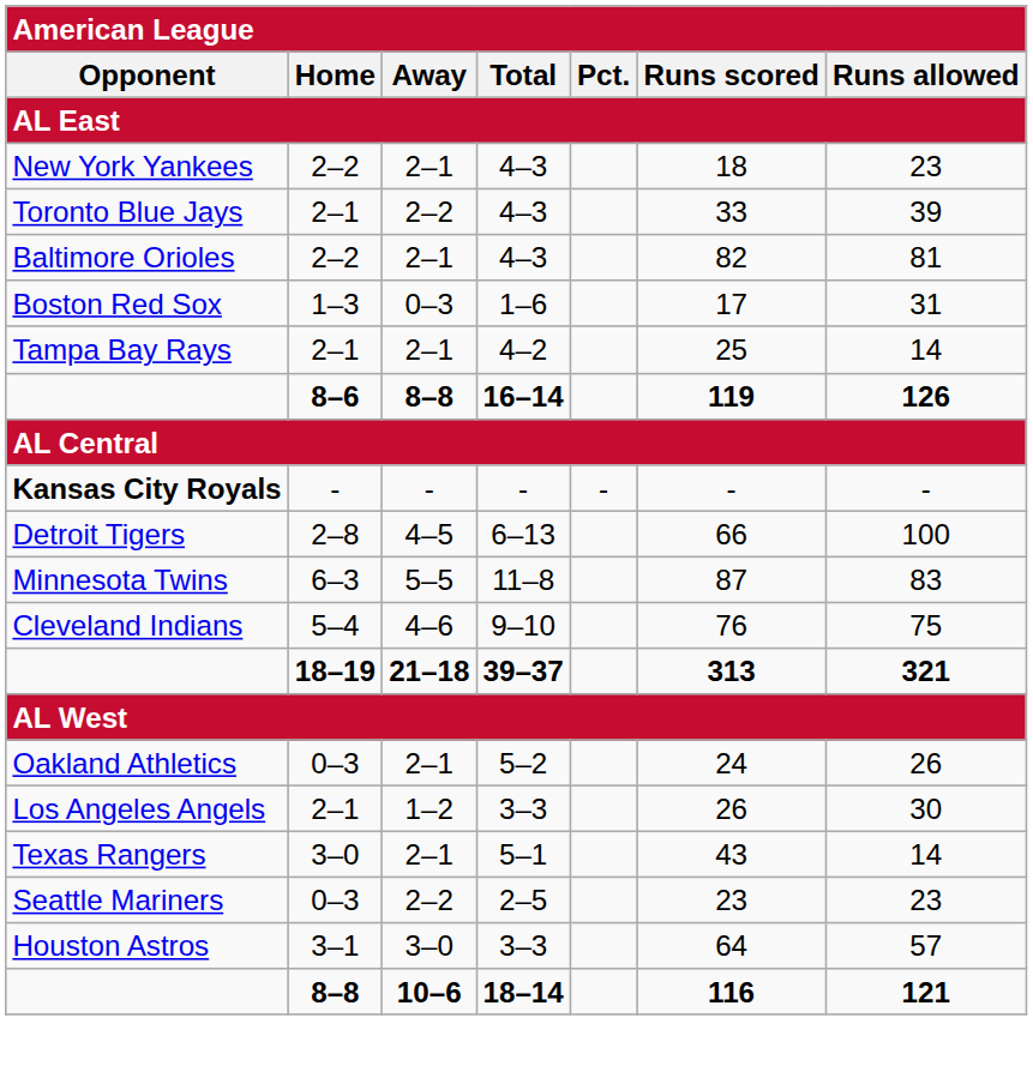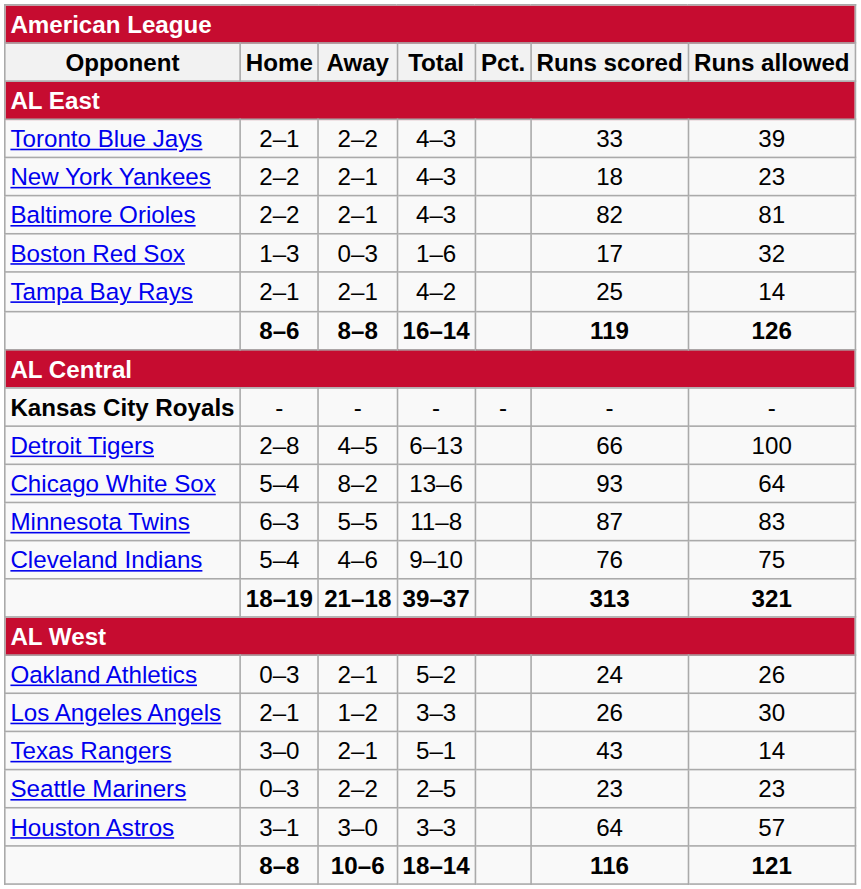 <table class="wikitable" style="font-size: 95%; text-align: center">
 <tr>
 <td colspan="7" style="text-align:left; background:#c60c30;color:#fff"><strong>American League</strong></td>
 </tr>
 <tr>
 <th>Opponent</th>
 <th>Home</th>
 <th>Away</th>
 <th>Total</th>
 <th>Pct.</th>
 <th>Runs scored</th>
 <th>Runs allowed</th>
 </tr>
 <tr>
 <td colspan="7" style="text-align:left; background:#c60c30;color:#fff"><strong>AL East</strong></td>
 </tr>
 <tr>
+<td style="text-align:left"><a href='#'>Toronto Blue Jays</a></td>
+<td>2–1</td>
+<td>2–2</td>
+<td>4–3</td>
+<td></td>
+<td>33</td>
+<td>39</td>
+</tr>
+<tr>
 <td style="text-align:left"><a href='#'>New York Yankees</a></td>
 <td>2–2</td>
 <td>2–1</td>
 <td>4–3</td>
 <td></td>
 <td>18</td>
 <td>23</td>
-</tr>
-<tr>
-<td style="text-align:left"><a href='#'>Toronto Blue Jays</a></td>
-<td>2–1</td>
-<td>2–2</td>
-<td>4–3</td>
-<td></td>
-<td>33</td>
-<td>39</td>
 </tr>
 <tr>
 <td style="text-align:left"><a href='#'>Baltimore Orioles</a></td>
 <td>2–2</td>
 <td>2–1</td>
 <td>4–3</td>
 <td></td>
 <td>82</td>
 <td>81</td>
 </tr>
 <tr>
 <td style="text-align:left"><a href='#'>Boston Red Sox</a></td>
 <td>1–3</td>
 <td>0–3</td>
 <td>1–6</td>
 <td></td>
 <td>17</td>
-<td>31</td>
+<td>32</td>
 </tr>
 <tr>
 <td style="text-align:left"><a href='#'>Tampa Bay Rays</a></td>
 <td>2–1</td>
 <td>2–1</td>
 <td>4–2</td>
 <td></td>
 <td>25</td>
 <td>14</td>
 </tr>
 <tr style="font-weight:bold">
 <td></td>
 <td>8–6</td>
 <td>8–8</td>
 <td>16–14</td>
 <td></td>
 <td>119</td>
 <td>126</td>
 </tr>
 <tr>
 <td colspan="7" style="text-align:left; background:#c60c30;color:#fff"><strong>AL Central</strong></td>
 </tr>
 <tr>
 <td style="text-align:left"><strong>Kansas City Royals</strong></td>
 <td>-</td>
 <td>-</td>
 <td>-</td>
 <td>-</td>
 <td>-</td>
 <td>-</td>
 </tr>
 <tr>
 <td style="text-align:left"><a href='#'>Detroit Tigers</a></td>
 <td>2–8</td>
 <td>4–5</td>
 <td>6–13</td>
 <td></td>
 <td>66</td>
 <td>100</td>
+</tr>
+<tr>
+<td style="text-align:left"><a href='#'>Chicago White Sox</a></td>
+<td>5–4</td>
+<td>8–2</td>
+<td>13–6</td>
+<td></td>
+<td>93</td>
+<td>64</td>
 </tr>
 <tr>
 <td style="text-align:left"><a href='#'>Minnesota Twins</a></td>
 <td>6–3</td>
 <td>5–5</td>
 <td>11–8</td>
 <td></td>
 <td>87</td>
 <td>83</td>
 </tr>
 <tr>
 <td style="text-align:left"><a href='#'>Cleveland Indians</a></td>
 <td>5–4</td>
 <td>4–6</td>
 <td>9–10</td>
 <td></td>
 <td>76</td>
 <td>75</td>
 </tr>
 <tr style="font-weight:bold">
 <td></td>
 <td>18–19</td>
 <td>21–18</td>
 <td>39–37</td>
 <td></td>
 <td>313</td>
 <td>321</td>
 </tr>
 <tr>
 <td colspan="7" style="text-align:left; background:#c60c30;color:#fff"><strong>AL West</strong></td>
 </tr>
 <tr>
 <td style="text-align:left"><a href='#'>Oakland Athletics</a></td>
 <td>0–3</td>
 <td>2–1</td>
 <td>5–2</td>
 <td></td>
 <td>24</td>
 <td>26</td>
 </tr>
 <tr>
 <td style="text-align:left"><a href='#'>Los Angeles Angels</a></td>
 <td>2–1</td>
 <td>1–2</td>
 <td>3–3</td>
 <td></td>
 <td>26</td>
 <td>30</td>
 </tr>
 <tr>
 <td style="text-align:left"><a href='#'>Texas Rangers</a></td>
 <td>3–0</td>
 <td>2–1</td>
 <td>5–1</td>
 <td></td>
 <td>43</td>
 <td>14</td>
 </tr>
 <tr>
 <td style="text-align:left"><a href='#'>Seattle Mariners</a></td>
 <td>0–3</td>
 <td>2–2</td>
 <td>2–5</td>
 <td></td>
 <td>23</td>
 <td>23</td>
 </tr>
 <tr>
 <td style="text-align:left"><a href='#'>Houston Astros</a></td>
 <td>3–1</td>
 <td>3–0</td>
 <td>3–3</td>
 <td></td>
 <td>64</td>
 <td>57</td>
 </tr>
 <tr style="font-weight:bold">
 <td></td>
 <td>8–8</td>
 <td>10–6</td>
 <td>18–14</td>
 <td></td>
 <td>116</td>
 <td>121</td>
 </tr>
 </table>
